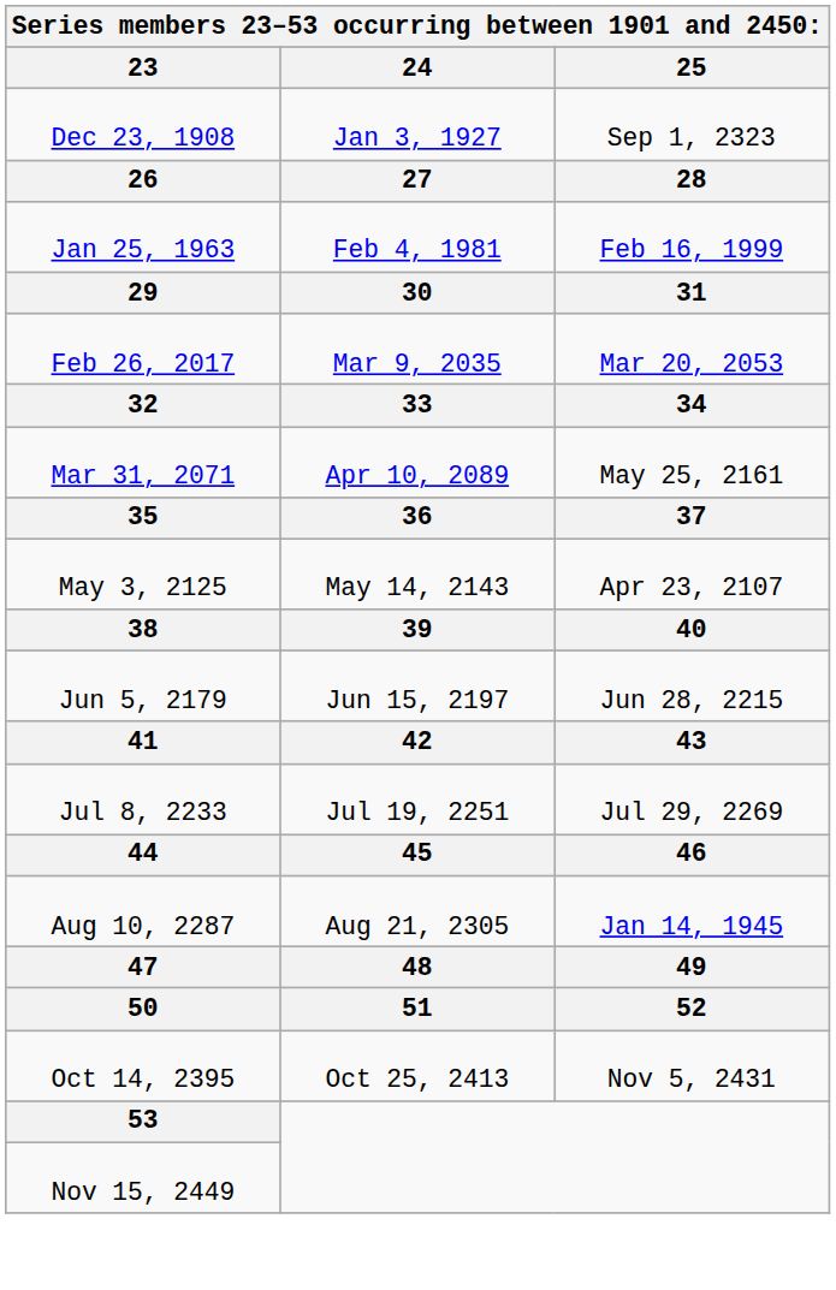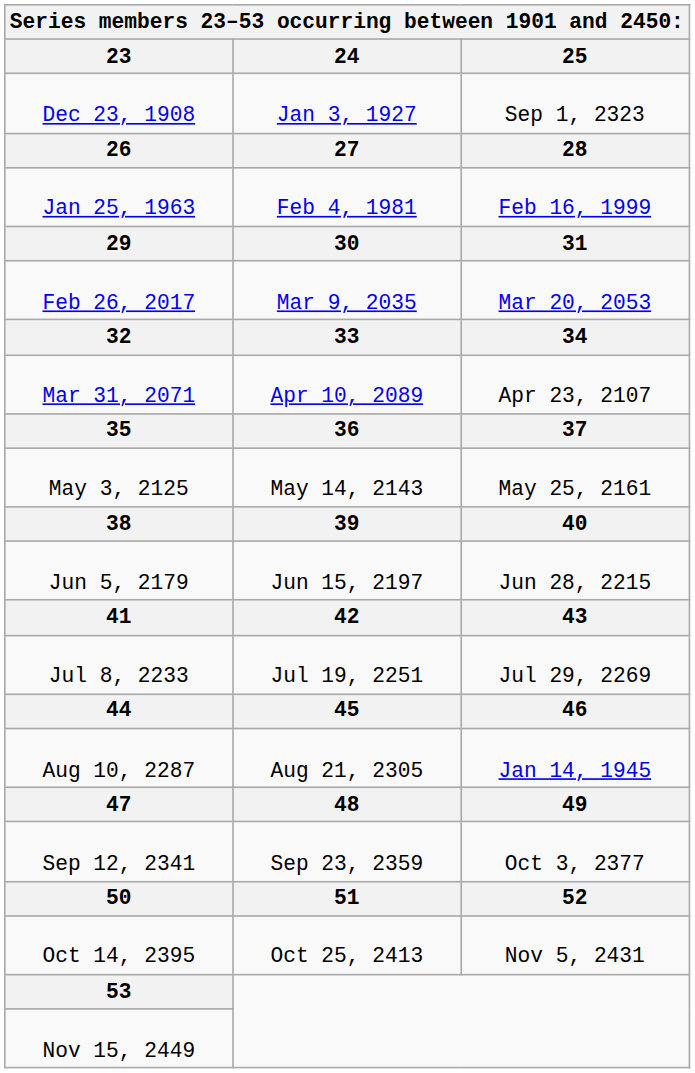 <table class="wikitable collapsible collapsed">
 <tr>
 <th colspan=3>Series members 23–53 occurring between 1901 and 2450:</th>
 </tr>
 <tr>
 <th>23</th>
 <th>24</th>
 <th>25</th>
 </tr>
 <tr style="text-align:center;">
 <td><br><a href='#'>Dec 23, 1908</a></td>
 <td><br><a href='#'>Jan 3, 1927</a></td>
 <td><br>Sep 1, 2323</td>
 </tr>
 <tr>
 <th>26</th>
 <th>27</th>
 <th>28</th>
 </tr>
 <tr style="text-align:center;">
 <td><br><a href='#'>Jan 25, 1963</a></td>
 <td><br><a href='#'>Feb 4, 1981</a></td>
 <td><br><a href='#'>Feb 16, 1999</a></td>
 </tr>
 <tr>
 <th>29</th>
 <th>30</th>
 <th>31</th>
 </tr>
 <tr style="text-align:center;">
 <td><br><a href='#'>Feb 26, 2017</a></td>
 <td><br><a href='#'>Mar 9, 2035</a></td>
 <td><br><a href='#'>Mar 20, 2053</a></td>
 </tr>
 <tr>
 <th>32</th>
 <th>33</th>
 <th>34</th>
 </tr>
 <tr style="text-align:center;">
 <td><br><a href='#'>Mar 31, 2071</a></td>
 <td><br><a href='#'>Apr 10, 2089</a></td>
-<td><br>May 25, 2161</td>
+<td><br>Apr 23, 2107</td>
 </tr>
 <tr>
 <th>35</th>
 <th>36</th>
 <th>37</th>
 </tr>
 <tr style="text-align:center;">
 <td><br>May 3, 2125</td>
 <td><br>May 14, 2143</td>
-<td><br>Apr 23, 2107</td>
+<td><br>May 25, 2161</td>
 </tr>
 <tr>
 <th>38</th>
 <th>39</th>
 <th>40</th>
 </tr>
 <tr style="text-align:center;">
 <td><br>Jun 5, 2179</td>
 <td><br>Jun 15, 2197</td>
 <td><br>Jun 28, 2215</td>
 </tr>
 <tr>
 <th>41</th>
 <th>42</th>
 <th>43</th>
 </tr>
 <tr style="text-align:center;">
 <td><br>Jul 8, 2233</td>
 <td><br>Jul 19, 2251</td>
 <td> <br>Jul 29, 2269</td>
 </tr>
 <tr>
 <th>44</th>
 <th>45</th>
 <th>46</th>
 </tr>
 <tr style="text-align:center;">
 <td><br>Aug 10, 2287</td>
 <td><br>Aug 21, 2305</td>
 <td><br><a href='#'>Jan 14, 1945</a></td>
 </tr>
 <tr>
 <th>47</th>
 <th>48</th>
 <th>49</th>
 </tr>
+<tr style="text-align:center;">
+<td><br>Sep 12, 2341</td>
+<td><br>Sep 23, 2359</td>
+<td> <br>Oct 3, 2377</td>
+</tr>
 <tr>
 <th>50</th>
 <th>51</th>
 <th>52</th>
 </tr>
 <tr style="text-align:center;">
 <td><br>Oct 14, 2395</td>
 <td><br>Oct 25, 2413</td>
 <td> <br>Nov 5, 2431</td>
 </tr>
 <tr>
 <th>53</th>
 </tr>
 <tr style="text-align:center;">
 <td> <br>Nov 15, 2449</td>
 </tr>
 </table>
